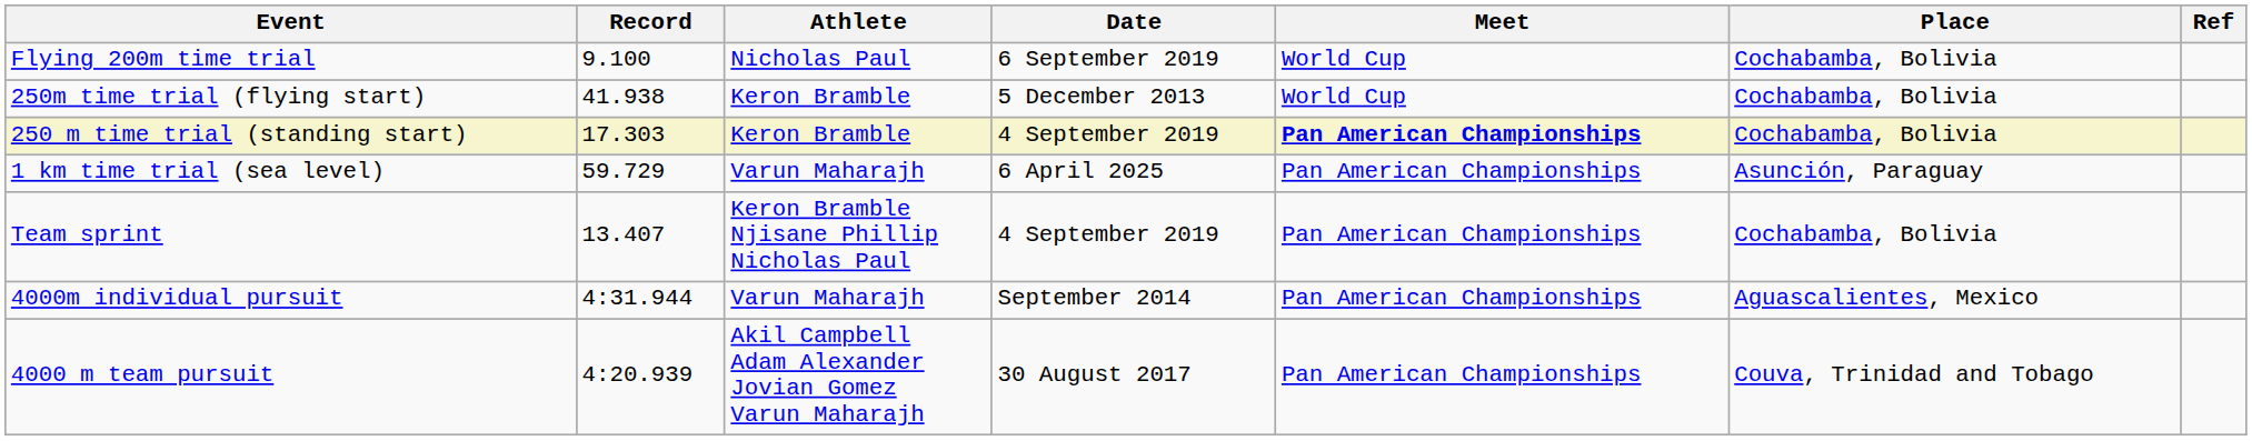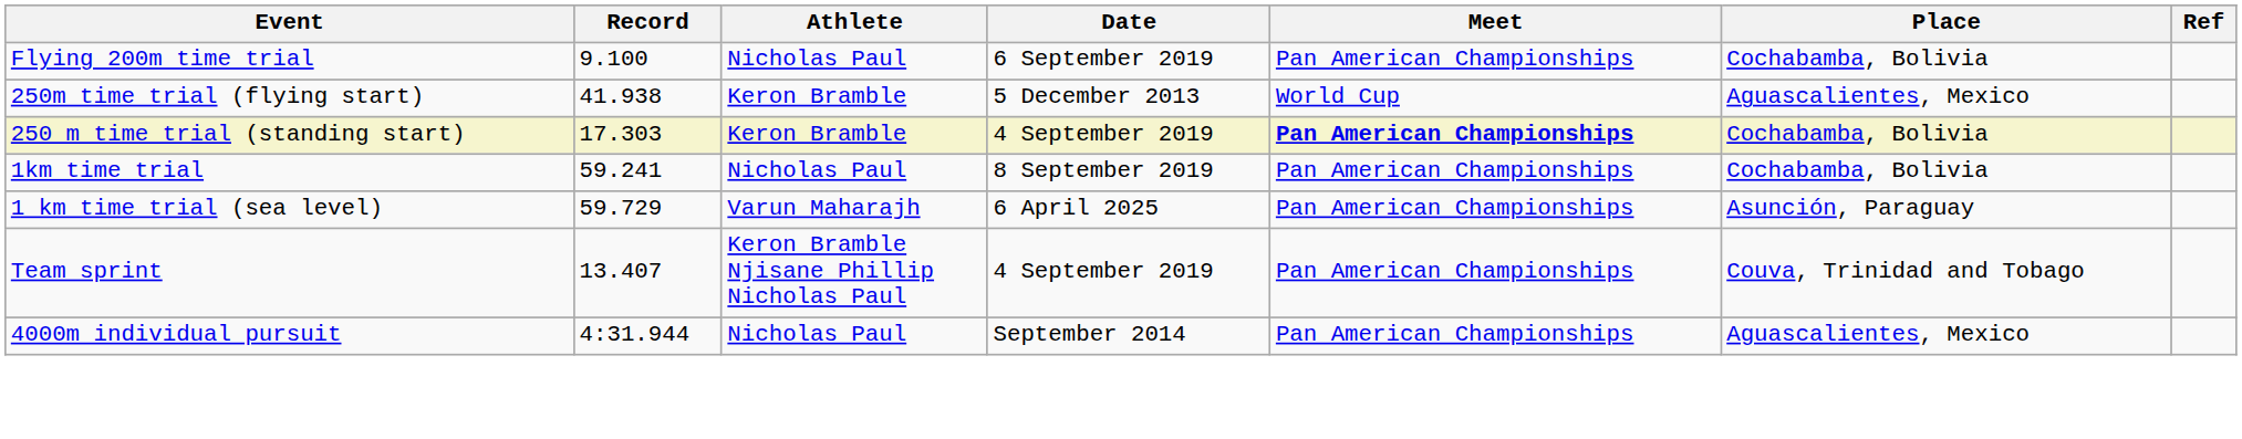 <table class="wikitable" style="font-size:95%; width: 95%;">
 <tr>
 <th>Event</th>
 <th>Record</th>
 <th>Athlete</th>
 <th>Date</th>
 <th>Meet</th>
 <th>Place</th>
 <th>Ref</th>
 </tr>
 <tr>
 <td><a href='#'>Flying 200m time trial</a></td>
 <td>9.100</td>
 <td><a href='#'>Nicholas Paul</a></td>
 <td>6 September 2019</td>
-<td><a href='#'>World Cup</a></td>
+<td><a href='#'>Pan American Championships</a></td>
 <td><a href='#'>Cochabamba</a>, Bolivia</td>
 <td></td>
 </tr>
 <tr>
 <td><a href='#'>250m time trial</a> (flying start)</td>
 <td>41.938</td>
 <td><a href='#'>Keron Bramble</a></td>
 <td>5 December 2013</td>
 <td><a href='#'>World Cup</a></td>
-<td><a href='#'>Cochabamba</a>, Bolivia</td>
+<td><a href='#'>Aguascalientes</a>, Mexico</td>
 <td></td>
 </tr>
 <tr style="background:#f6F5CE;">
 <td><a href='#'>250 m time trial</a> (standing start)</td>
 <td>17.303</td>
 <td><a href='#'>Keron Bramble</a></td>
 <td>4 September 2019</td>
 <td><strong><a href='#'>Pan American Championships</a></strong></td>
+<td><a href='#'>Cochabamba</a>, Bolivia</td>
+<td></td>
+</tr>
+<tr>
+<td><a href='#'>1km time trial</a></td>
+<td>59.241</td>
+<td><a href='#'>Nicholas Paul</a></td>
+<td>8 September 2019</td>
+<td><a href='#'>Pan American Championships</a></td>
 <td><a href='#'>Cochabamba</a>, Bolivia</td>
 <td></td>
 </tr>
 <tr>
 <td><a href='#'>1 km time trial</a> (sea level)</td>
 <td>59.729</td>
 <td><a href='#'>Varun Maharajh</a></td>
 <td>6 April 2025</td>
 <td><a href='#'>Pan American Championships</a></td>
 <td><a href='#'>Asunción</a>, Paraguay</td>
 <td></td>
 </tr>
 <tr>
 <td><a href='#'>Team sprint</a></td>
 <td>13.407</td>
 <td><a href='#'>Keron Bramble</a><br><a href='#'>Njisane Phillip</a><br><a href='#'>Nicholas Paul</a></td>
 <td>4 September 2019</td>
 <td><a href='#'>Pan American Championships</a></td>
-<td><a href='#'>Cochabamba</a>, Bolivia</td>
+<td><a href='#'>Couva</a>, Trinidad and Tobago</td>
 <td></td>
 </tr>
 <tr>
 <td><a href='#'>4000m individual pursuit</a></td>
 <td>4:31.944</td>
-<td><a href='#'>Varun Maharajh</a></td>
+<td><a href='#'>Nicholas Paul</a></td>
 <td>September 2014</td>
 <td><a href='#'>Pan American Championships</a></td>
 <td><a href='#'>Aguascalientes</a>, Mexico</td>
 <td></td>
 </tr>
-<tr>
-<td><a href='#'>4000 m team pursuit</a></td>
-<td>4:20.939</td>
-<td><a href='#'>Akil Campbell</a><br><a href='#'>Adam Alexander</a><br><a href='#'>Jovian Gomez</a><br><a href='#'>Varun Maharajh</a></td>
-<td>30 August 2017</td>
-<td><a href='#'>Pan American Championships</a></td>
-<td><a href='#'>Couva</a>, Trinidad and Tobago</td>
-<td></td>
-</tr>
 </table>
